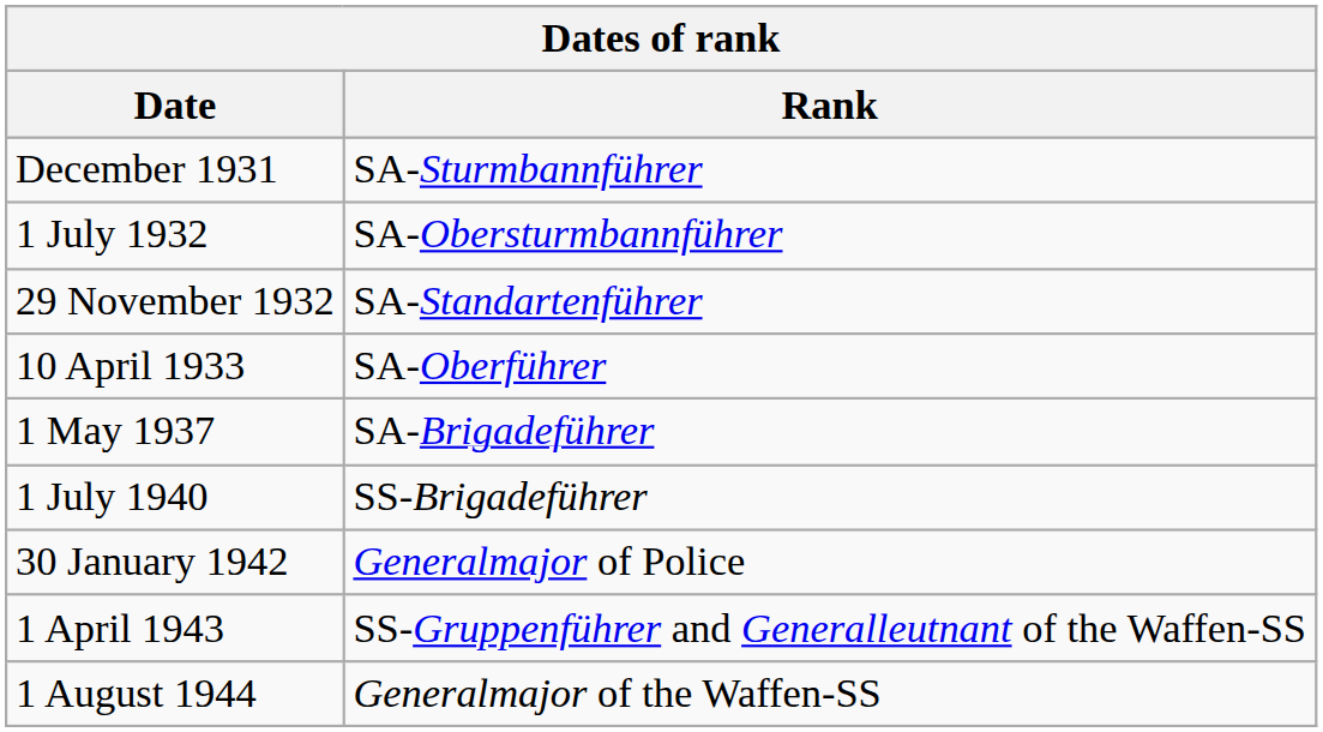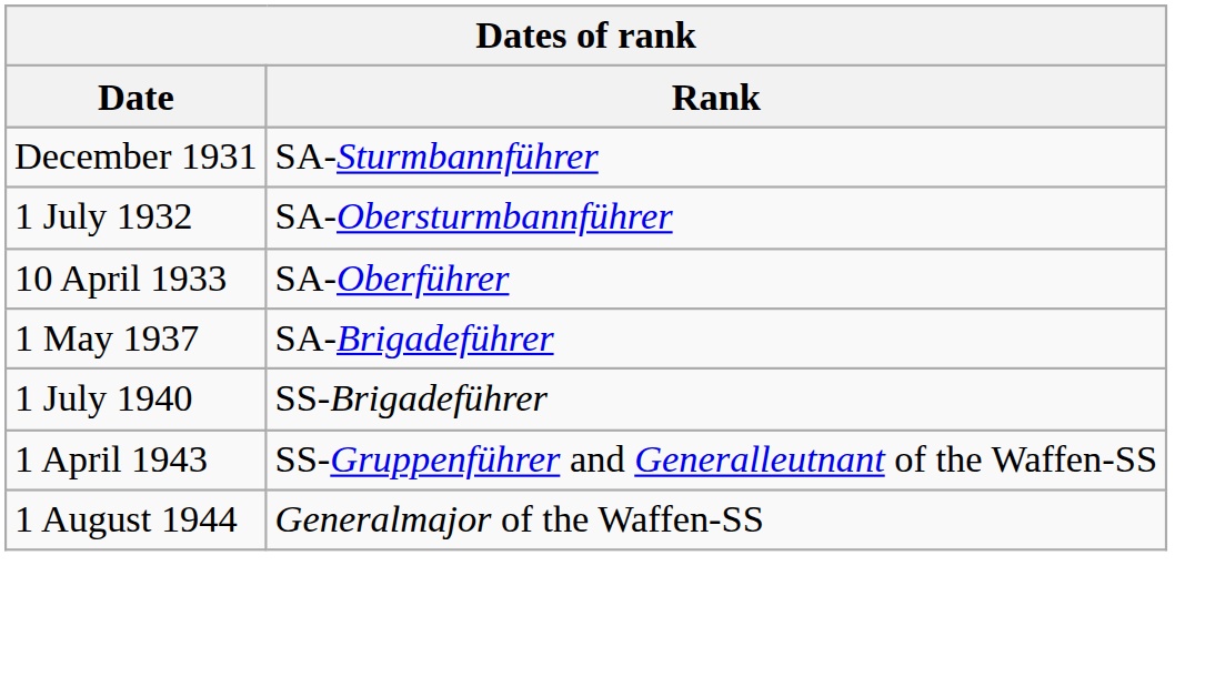 <table class="wikitable float-right">
 <tr bgcolor="silver">
 <th colspan = "2">Dates of rank</th>
 </tr>
 <tr bgcolor="silver">
 <th>Date</th>
 <th>Rank</th>
 </tr>
 <tr>
 <td>December 1931</td>
 <td>SA-<em><a href='#'>Sturmbannführer</a></em></td>
 </tr>
 <tr>
 <td>1 July 1932</td>
 <td>SA-<em><a href='#'>Obersturmbannführer</a></em></td>
 </tr>
 <tr>
-<td>29 November 1932</td>
-<td>SA-<em><a href='#'>Standartenführer</a></em></td>
-</tr>
-<tr>
 <td>10 April 1933</td>
 <td>SA-<em><a href='#'>Oberführer</a></em></td>
 </tr>
 <tr>
 <td>1 May 1937</td>
 <td>SA-<em><a href='#'>Brigadeführer</a></em></td>
 </tr>
 <tr>
 <td>1 July 1940</td>
 <td>SS-<em>Brigadeführer</em></td>
 </tr>
 <tr>
-<td>30 January 1942</td>
-<td><em><a href='#'>Generalmajor</a></em> of Police</td>
-</tr>
-<tr>
 <td>1 April 1943</td>
 <td>SS-<em><a href='#'>Gruppenführer</a></em> and <em><a href='#'>Generalleutnant</a></em> of the Waffen-SS</td>
 </tr>
 <tr>
 <td>1 August 1944</td>
 <td><em>Generalmajor</em> of the Waffen-SS</td>
 </tr>
 </table>
